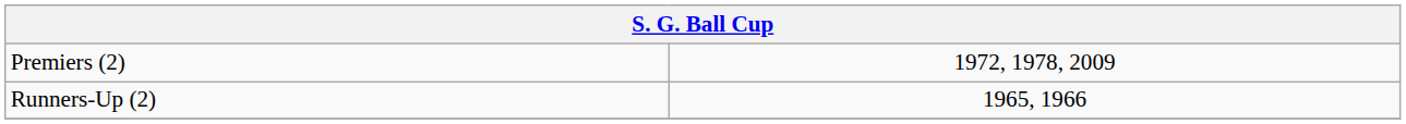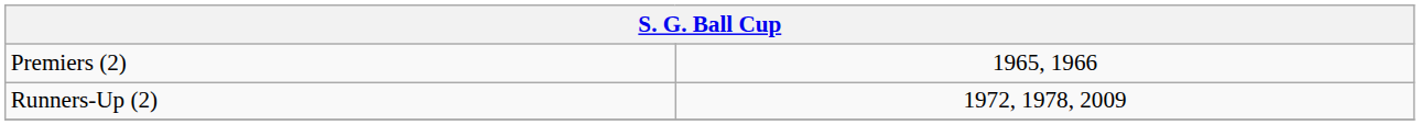 <table class="wikitable" width="55%" style="font-size:90%">
 <tr style="background:#efefef">
 <th colspan=11><a href='#'>S. G. Ball Cup</a></th>
 </tr>
 <tr>
 <td>Premiers (2)</td>
-<td align="center">1972, 1978, 2009</td>
+<td align="center">1965, 1966</td>
 </tr>
 <tr>
 <td>Runners-Up (2)</td>
-<td align="center">1965, 1966</td>
+<td align="center">1972, 1978, 2009</td>
 </tr>
 <tr>
 </tr>
 </table>
